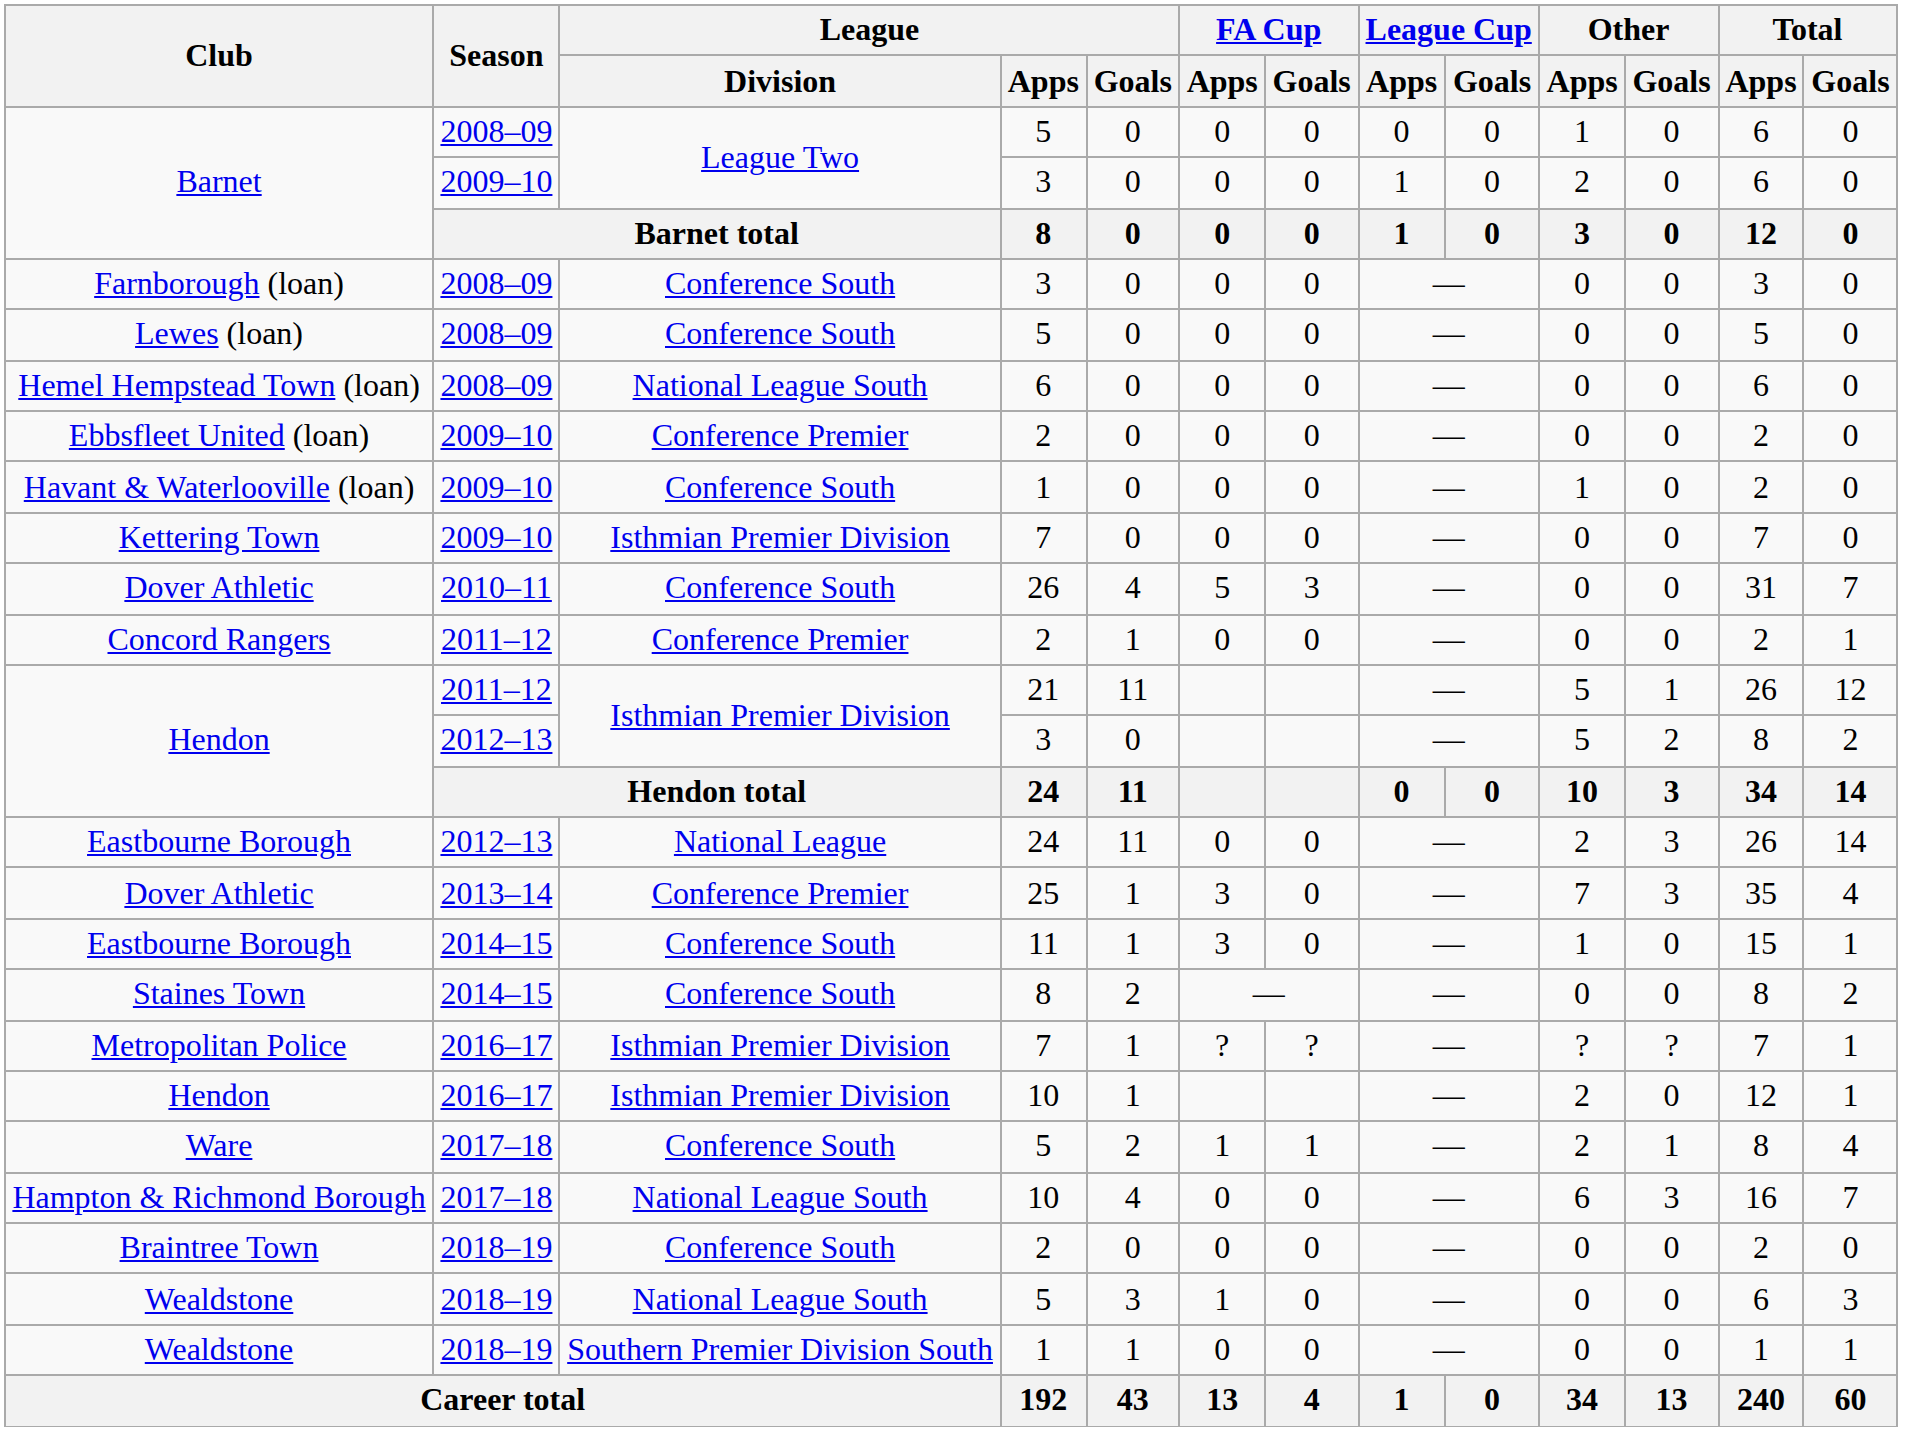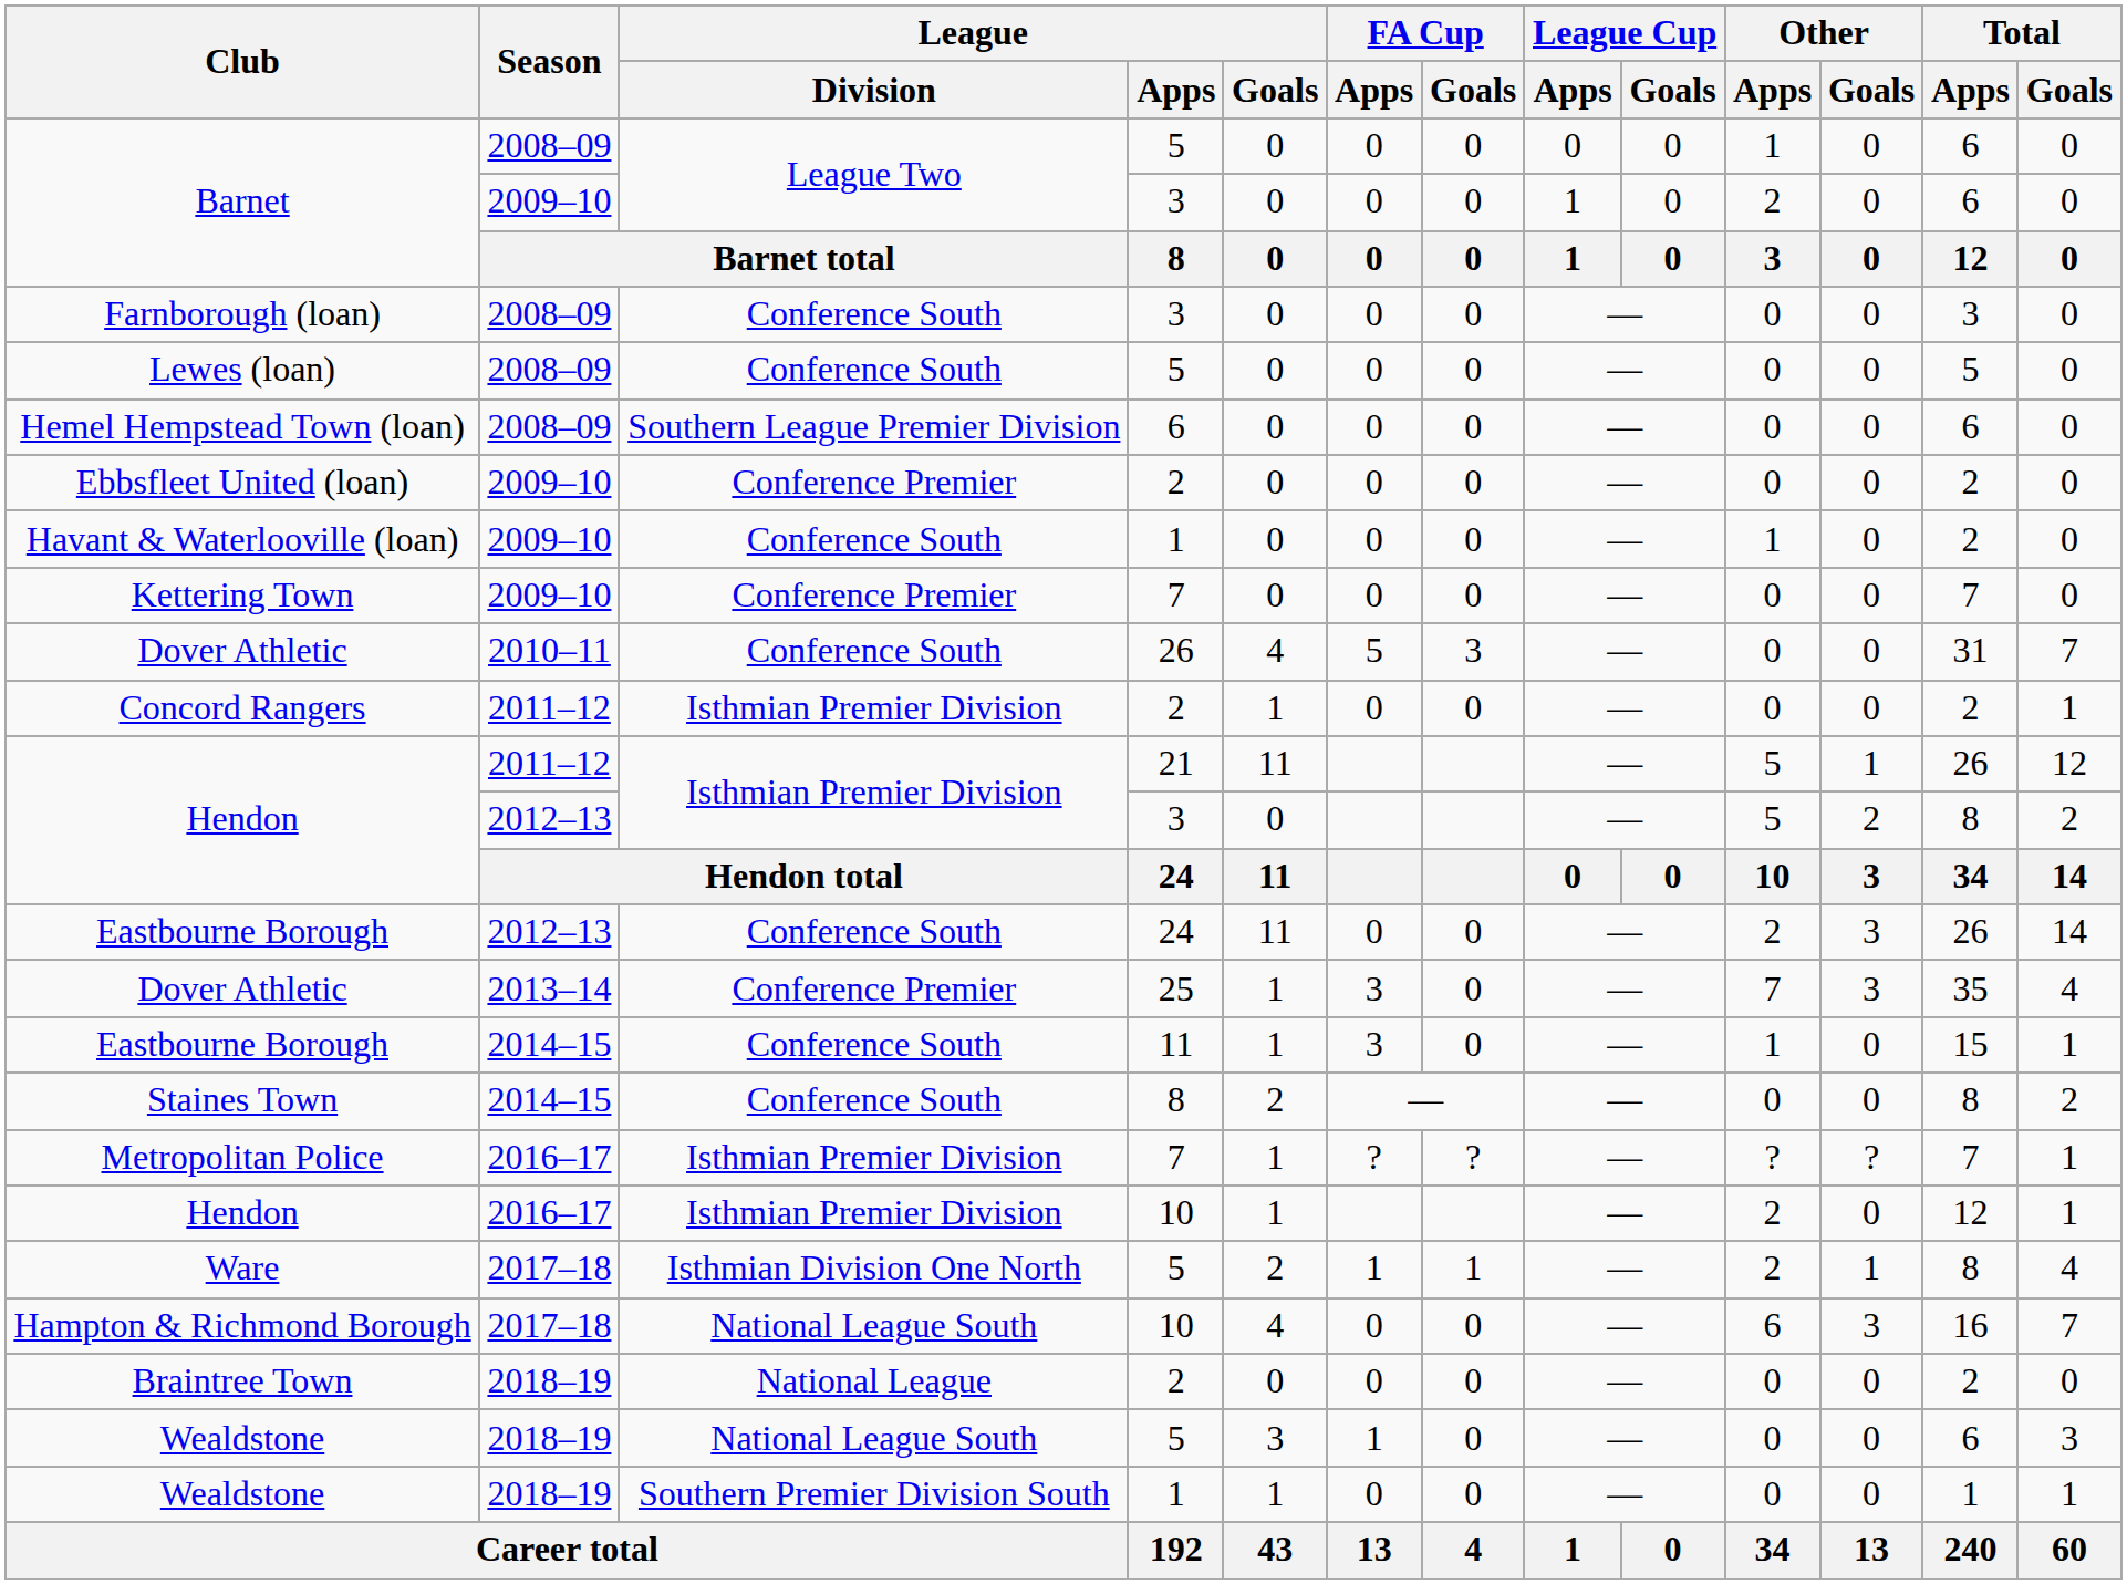 <table class="wikitable" style="text-align:center">
 <tr>
 <th rowspan="2">Club</th>
 <th rowspan="2">Season</th>
 <th colspan="3">League</th>
 <th colspan="2"><a href='#'>FA Cup</a></th>
 <th colspan="2"><a href='#'>League Cup</a></th>
 <th colspan="2">Other</th>
 <th colspan="2">Total</th>
 </tr>
 <tr>
 <th>Division</th>
 <th>Apps</th>
 <th>Goals</th>
 <th>Apps</th>
 <th>Goals</th>
 <th>Apps</th>
 <th>Goals</th>
 <th>Apps</th>
 <th>Goals</th>
 <th>Apps</th>
 <th>Goals</th>
 </tr>
 <tr>
 <td rowspan="3"><a href='#'>Barnet</a></td>
 <td><a href='#'>2008–09</a></td>
 <td rowspan="2"><a href='#'>League Two</a></td>
 <td>5</td>
 <td>0</td>
 <td>0</td>
 <td>0</td>
 <td>0</td>
 <td>0</td>
 <td>1</td>
 <td>0</td>
 <td>6</td>
 <td>0</td>
 </tr>
 <tr>
 <td><a href='#'>2009–10</a></td>
 <td>3</td>
 <td>0</td>
 <td>0</td>
 <td>0</td>
 <td>1</td>
 <td>0</td>
 <td>2</td>
 <td>0</td>
 <td>6</td>
 <td>0</td>
 </tr>
 <tr>
 <th colspan="2">Barnet total</th>
 <th>8</th>
 <th>0</th>
 <th>0</th>
 <th>0</th>
 <th>1</th>
 <th>0</th>
 <th>3</th>
 <th>0</th>
 <th>12</th>
 <th>0</th>
 </tr>
 <tr>
 <td><a href='#'>Farnborough</a> (loan)</td>
 <td><a href='#'>2008–09</a></td>
 <td><a href='#'>Conference South</a></td>
 <td>3</td>
 <td>0</td>
 <td>0</td>
 <td>0</td>
 <td colspan="2">—</td>
 <td>0</td>
 <td>0</td>
 <td>3</td>
 <td>0</td>
 </tr>
 <tr>
 <td><a href='#'>Lewes</a> (loan)</td>
 <td><a href='#'>2008–09</a></td>
 <td><a href='#'>Conference South</a></td>
 <td>5</td>
 <td>0</td>
 <td>0</td>
 <td>0</td>
 <td colspan="2">—</td>
 <td>0</td>
 <td>0</td>
 <td>5</td>
 <td>0</td>
 </tr>
 <tr>
 <td><a href='#'>Hemel Hempstead Town</a> (loan)</td>
 <td><a href='#'>2008–09</a></td>
-<td><a href='#'>National League South</a></td>
+<td><a href='#'>Southern League Premier Division</a></td>
 <td>6</td>
 <td>0</td>
 <td>0</td>
 <td>0</td>
 <td colspan="2">—</td>
 <td>0</td>
 <td>0</td>
 <td>6</td>
 <td>0</td>
 </tr>
 <tr>
 <td><a href='#'>Ebbsfleet United</a> (loan)</td>
 <td><a href='#'>2009–10</a></td>
 <td><a href='#'>Conference Premier</a></td>
 <td>2</td>
 <td>0</td>
 <td>0</td>
 <td>0</td>
 <td colspan="2">—</td>
 <td>0</td>
 <td>0</td>
 <td>2</td>
 <td>0</td>
 </tr>
 <tr>
 <td><a href='#'>Havant & Waterlooville</a> (loan)</td>
 <td><a href='#'>2009–10</a></td>
 <td><a href='#'>Conference South</a></td>
 <td>1</td>
 <td>0</td>
 <td>0</td>
 <td>0</td>
 <td colspan="2">—</td>
 <td>1</td>
 <td>0</td>
 <td>2</td>
 <td>0</td>
 </tr>
 <tr>
 <td><a href='#'>Kettering Town</a></td>
 <td><a href='#'>2009–10</a></td>
-<td><a href='#'>Isthmian Premier Division</a></td>
+<td><a href='#'>Conference Premier</a></td>
 <td>7</td>
 <td>0</td>
 <td>0</td>
 <td>0</td>
 <td colspan="2">—</td>
 <td>0</td>
 <td>0</td>
 <td>7</td>
 <td>0</td>
 </tr>
 <tr>
 <td><a href='#'>Dover Athletic</a></td>
 <td><a href='#'>2010–11</a></td>
 <td><a href='#'>Conference South</a></td>
 <td>26</td>
 <td>4</td>
 <td>5</td>
 <td>3</td>
 <td colspan="2">—</td>
 <td>0</td>
 <td>0</td>
 <td>31</td>
 <td>7</td>
 </tr>
 <tr>
 <td><a href='#'>Concord Rangers</a></td>
 <td><a href='#'>2011–12</a></td>
-<td><a href='#'>Conference Premier</a></td>
+<td><a href='#'>Isthmian Premier Division</a></td>
 <td>2</td>
 <td>1</td>
 <td>0</td>
 <td>0</td>
 <td colspan="2">—</td>
 <td>0</td>
 <td>0</td>
 <td>2</td>
 <td>1</td>
 </tr>
 <tr>
 <td rowspan="3"><a href='#'>Hendon</a></td>
 <td><a href='#'>2011–12</a></td>
 <td rowspan="2"><a href='#'>Isthmian Premier Division</a></td>
 <td>21</td>
 <td>11</td>
 <td></td>
 <td></td>
 <td colspan="2">—</td>
 <td>5</td>
 <td>1</td>
 <td>26</td>
 <td>12</td>
 </tr>
 <tr>
 <td><a href='#'>2012–13</a></td>
 <td>3</td>
 <td>0</td>
 <td></td>
 <td></td>
 <td colspan="2">—</td>
 <td>5</td>
 <td>2</td>
 <td>8</td>
 <td>2</td>
 </tr>
 <tr>
 <th colspan="2">Hendon total</th>
 <th>24</th>
 <th>11</th>
 <th></th>
 <th></th>
 <th>0</th>
 <th>0</th>
 <th>10</th>
 <th>3</th>
 <th>34</th>
 <th>14</th>
 </tr>
 <tr>
 <td><a href='#'>Eastbourne Borough</a></td>
 <td><a href='#'>2012–13</a></td>
-<td><a href='#'>National League</a></td>
+<td><a href='#'>Conference South</a></td>
 <td>24</td>
 <td>11</td>
 <td>0</td>
 <td>0</td>
 <td colspan="2">—</td>
 <td>2</td>
 <td>3</td>
 <td>26</td>
 <td>14</td>
 </tr>
 <tr>
 <td><a href='#'>Dover Athletic</a></td>
 <td><a href='#'>2013–14</a></td>
 <td><a href='#'>Conference Premier</a></td>
 <td>25</td>
 <td>1</td>
 <td>3</td>
 <td>0</td>
 <td colspan="2">—</td>
 <td>7</td>
 <td>3</td>
 <td>35</td>
 <td>4</td>
 </tr>
 <tr>
 <td><a href='#'>Eastbourne Borough</a></td>
 <td><a href='#'>2014–15</a></td>
 <td><a href='#'>Conference South</a></td>
 <td>11</td>
 <td>1</td>
 <td>3</td>
 <td>0</td>
 <td colspan="2">—</td>
 <td>1</td>
 <td>0</td>
 <td>15</td>
 <td>1</td>
 </tr>
 <tr>
 <td><a href='#'>Staines Town</a></td>
 <td><a href='#'>2014–15</a></td>
 <td><a href='#'>Conference South</a></td>
 <td>8</td>
 <td>2</td>
 <td colspan="2">—</td>
 <td colspan="2">—</td>
 <td>0</td>
 <td>0</td>
 <td>8</td>
 <td>2</td>
 </tr>
 <tr>
 <td><a href='#'>Metropolitan Police</a></td>
 <td><a href='#'>2016–17</a></td>
 <td><a href='#'>Isthmian Premier Division</a></td>
 <td>7</td>
 <td>1</td>
 <td>?</td>
 <td>?</td>
 <td colspan="2">—</td>
 <td>?</td>
 <td>?</td>
 <td>7</td>
 <td>1</td>
 </tr>
 <tr>
 <td><a href='#'>Hendon</a></td>
 <td><a href='#'>2016–17</a></td>
 <td><a href='#'>Isthmian Premier Division</a></td>
 <td>10</td>
 <td>1</td>
 <td></td>
 <td></td>
 <td colspan="2">—</td>
 <td>2</td>
 <td>0</td>
 <td>12</td>
 <td>1</td>
 </tr>
 <tr>
 <td><a href='#'>Ware</a></td>
 <td><a href='#'>2017–18</a></td>
-<td><a href='#'>Conference South</a></td>
+<td><a href='#'>Isthmian Division One North</a></td>
 <td>5</td>
 <td>2</td>
 <td>1</td>
 <td>1</td>
 <td colspan="2">—</td>
 <td>2</td>
 <td>1</td>
 <td>8</td>
 <td>4</td>
 </tr>
 <tr>
 <td><a href='#'>Hampton & Richmond Borough</a></td>
 <td><a href='#'>2017–18</a></td>
 <td><a href='#'>National League South</a></td>
 <td>10</td>
 <td>4</td>
 <td>0</td>
 <td>0</td>
 <td colspan="2">—</td>
 <td>6</td>
 <td>3</td>
 <td>16</td>
 <td>7</td>
 </tr>
 <tr>
 <td><a href='#'>Braintree Town</a></td>
 <td><a href='#'>2018–19</a></td>
-<td><a href='#'>Conference South</a></td>
+<td><a href='#'>National League</a></td>
 <td>2</td>
 <td>0</td>
 <td>0</td>
 <td>0</td>
 <td colspan="2">—</td>
 <td>0</td>
 <td>0</td>
 <td>2</td>
 <td>0</td>
 </tr>
 <tr>
 <td><a href='#'>Wealdstone</a></td>
 <td><a href='#'>2018–19</a></td>
 <td><a href='#'>National League South</a></td>
 <td>5</td>
 <td>3</td>
 <td>1</td>
 <td>0</td>
 <td colspan="2">—</td>
 <td>0</td>
 <td>0</td>
 <td>6</td>
 <td>3</td>
 </tr>
 <tr>
 <td><a href='#'>Wealdstone</a></td>
 <td><a href='#'>2018–19</a></td>
 <td><a href='#'>Southern Premier Division South</a></td>
 <td>1</td>
 <td>1</td>
 <td>0</td>
 <td>0</td>
 <td colspan="2">—</td>
 <td>0</td>
 <td>0</td>
 <td>1</td>
 <td>1</td>
 </tr>
 <tr>
 <th colspan="3">Career total</th>
 <th>192</th>
 <th>43</th>
 <th>13</th>
 <th>4</th>
 <th>1</th>
 <th>0</th>
 <th>34</th>
 <th>13</th>
 <th>240</th>
 <th>60</th>
 </tr>
 </table>
